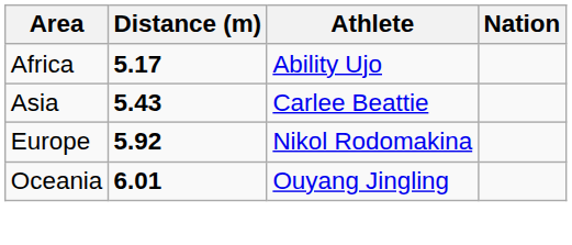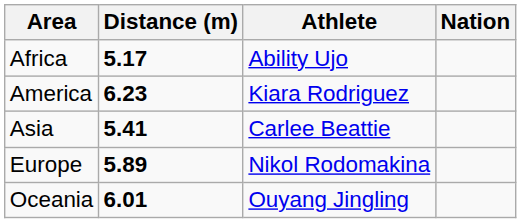 <table class="wikitable">
 <tr>
 <th>Area</th>
 <th>Distance (m)</th>
 <th>Athlete</th>
 <th>Nation</th>
 </tr>
 <tr>
 <td>Africa</td>
 <td><strong>5.17</strong></td>
 <td><a href='#'>Ability Ujo</a></td>
 <td></td>
 </tr>
 <tr>
+<td>America</td>
+<td><strong>6.23 </strong></td>
+<td><a href='#'>Kiara Rodriguez</a></td>
+<td></td>
+</tr>
+<tr>
 <td>Asia</td>
-<td><strong>5.43</strong></td>
+<td><strong>5.41</strong></td>
 <td><a href='#'>Carlee Beattie</a></td>
 <td></td>
 </tr>
 <tr>
 <td>Europe</td>
-<td><strong>5.92</strong></td>
+<td><strong>5.89</strong></td>
 <td><a href='#'>Nikol Rodomakina</a></td>
 <td></td>
 </tr>
 <tr>
 <td>Oceania</td>
 <td><strong>6.01</strong></td>
 <td><a href='#'>Ouyang Jingling</a></td>
 <td></td>
 </tr>
 </table>
